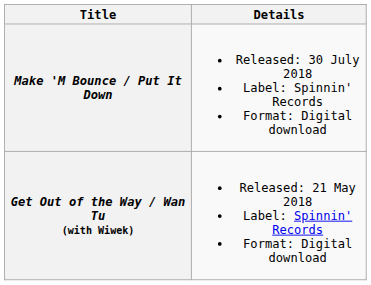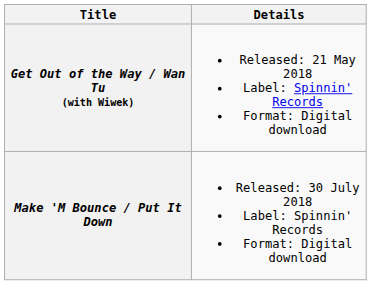 <table class="wikitable plainrowheaders" style="text-align:center;">
 <tr>
 <th scope="col" style="width:15em;">Title</th>
 <th scope="col" style="width:14em;">Details</th>
 </tr>
 <tr>
+<th scope="row"><em>Get Out of the Way / Wan Tu</em> <br><small>(with Wiwek)</small></th>
+<td><br><ul><li>Released: 21 May 2018</li><li>Label: <a href='#'>Spinnin' Records</a></li><li>Format: Digital download</li></ul></td>
+</tr>
+<tr>
 <th scope="row"><em>Make 'M Bounce / Put It Down</em></th>
 <td><br><ul><li>Released: 30 July 2018</li><li>Label: Spinnin' Records</li><li>Format: Digital download</li></ul></td>
 </tr>
-<tr>
-<th scope="row"><em>Get Out of the Way / Wan Tu</em> <br><small>(with Wiwek)</small></th>
-<td><br><ul><li>Released: 21 May 2018</li><li>Label: <a href='#'>Spinnin' Records</a></li><li>Format: Digital download</li></ul></td>
-</tr>
 </table>
